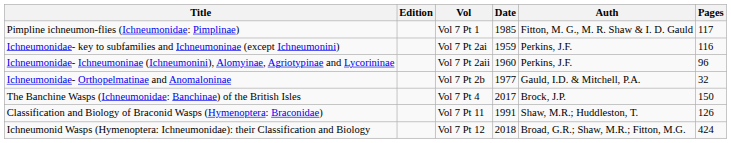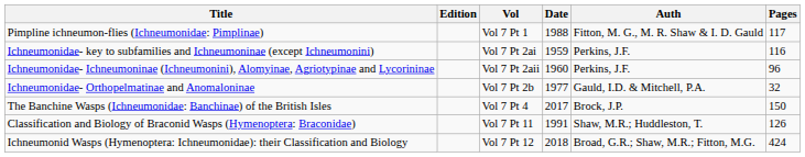 <table class="wikitable" border="1">
 <tr>
 <th>Title</th>
 <th>Edition</th>
 <th>Vol</th>
 <th>Date</th>
 <th>Auth</th>
 <th>Pages</th>
 </tr>
 <tr>
 <td>Pimpline ichneumon-flies (<a href='#'>Ichneumonidae</a>: <a href='#'>Pimplinae</a>)</td>
 <td></td>
 <td>Vol 7 Pt 1</td>
-<td>1985</td>
+<td>1988</td>
 <td>Fitton, M. G., M. R. Shaw & I. D. Gauld</td>
 <td>117</td>
 </tr>
 <tr>
 <td><a href='#'>Ichneumonidae</a>- key to subfamilies and <a href='#'>Ichneumoninae</a> (except <a href='#'>Ichneumonini</a>)</td>
 <td></td>
 <td>Vol 7 Pt 2ai</td>
 <td>1959</td>
 <td>Perkins, J.F.</td>
 <td>116</td>
 </tr>
 <tr>
 <td><a href='#'>Ichneumonidae</a>- <a href='#'>Ichneumoninae</a> (<a href='#'>Ichneumonini</a>), <a href='#'>Alomyinae</a>, <a href='#'>Agriotypinae</a> and <a href='#'>Lycorininae</a></td>
 <td></td>
 <td>Vol 7 Pt 2aii</td>
 <td>1960</td>
 <td>Perkins, J.F.</td>
 <td>96</td>
 </tr>
 <tr>
 <td><a href='#'>Ichneumonidae</a>- <a href='#'>Orthopelmatinae</a> and <a href='#'>Anomaloninae</a></td>
 <td></td>
 <td>Vol 7 Pt 2b</td>
 <td>1977</td>
 <td>Gauld, I.D. & Mitchell, P.A.</td>
 <td>32</td>
 </tr>
 <tr>
 <td>The Banchine Wasps (<a href='#'>Ichneumonidae</a>: <a href='#'>Banchinae</a>) of the British Isles</td>
 <td></td>
 <td>Vol 7 Pt 4</td>
 <td>2017</td>
 <td>Brock, J.P.</td>
 <td>150</td>
 </tr>
 <tr>
 <td>Classification and Biology of Braconid Wasps (<a href='#'>Hymenoptera</a>: <a href='#'>Braconidae</a>)</td>
 <td></td>
 <td>Vol 7 Pt 11</td>
 <td>1991</td>
 <td>Shaw, M.R.; Huddleston, T.</td>
 <td>126</td>
 </tr>
 <tr>
 <td>Ichneumonid Wasps (Hymenoptera: Ichneumonidae): their Classification and Biology</td>
 <td></td>
 <td>Vol 7 Pt 12</td>
 <td>2018</td>
 <td>Broad, G.R.; Shaw, M.R.; Fitton, M.G.</td>
 <td>424</td>
 </tr>
 </table>
